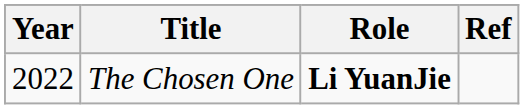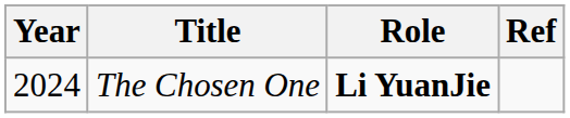 <table class="wikitable sortable">
 <tr>
 <th>Year</th>
 <th>Title</th>
 <th>Role</th>
 <th class="unsortable">Ref</th>
 </tr>
 <tr>
-<td>2022</td>
+<td>2024</td>
 <td><em>The Chosen One</em></td>
 <td><strong>Li YuanJie</strong></td>
 <td></td>
 </tr>
 </table>
